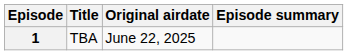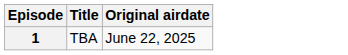 <table class="wikitable">
 <tr>
 <th nowrap="">Episode</th>
 <th nowrap="">Title</th>
 <th nowrap="">Original airdate</th>
-<th nowrap="">Episode summary</th>
 </tr>
 <tr>
 <th>1</th>
 <td>TBA</td>
 <td>June 22, 2025</td>
-<td></td>
 </tr>
 </table>
